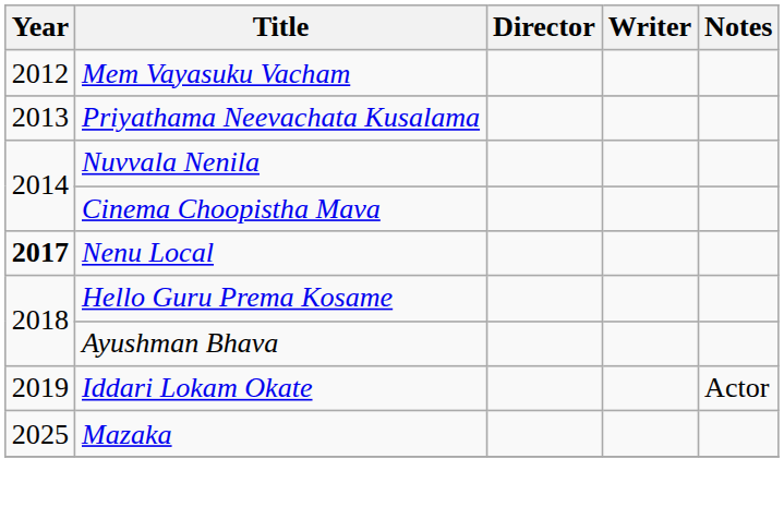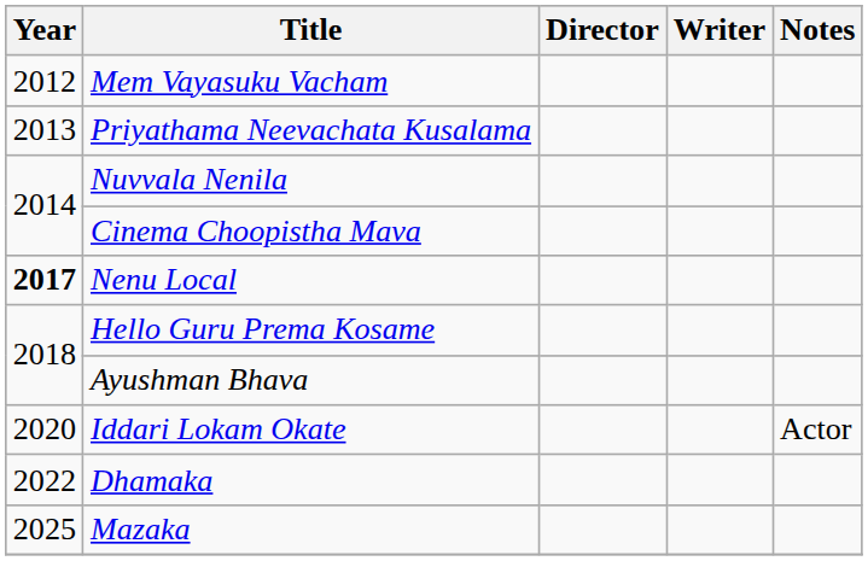 <table class="wikitable sortable">
 <tr>
 <th>Year</th>
 <th>Title</th>
 <th>Director</th>
 <th>Writer</th>
 <th>Notes</th>
 </tr>
 <tr>
 <td>2012</td>
 <td><em><a href='#'>Mem Vayasuku Vacham</a></em></td>
 <td></td>
 <td></td>
 <td></td>
 </tr>
 <tr>
 <td>2013</td>
 <td><em><a href='#'>Priyathama Neevachata Kusalama</a></em></td>
 <td></td>
 <td></td>
 <td></td>
 </tr>
 <tr>
 <td rowspan="2">2014</td>
 <td><em><a href='#'>Nuvvala Nenila</a></em></td>
 <td></td>
 <td></td>
 <td></td>
 </tr>
 <tr>
 <td><em><a href='#'>Cinema Choopistha Mava</a></em></td>
 <td></td>
 <td></td>
 <td></td>
 </tr>
 <tr>
 <td><strong>2017</strong></td>
 <td><em><a href='#'>Nenu Local</a></em></td>
 <td></td>
 <td></td>
 <td></td>
 </tr>
 <tr>
 <td rowspan="2">2018</td>
 <td><em><a href='#'>Hello Guru Prema Kosame</a></em></td>
 <td></td>
 <td></td>
 <td></td>
 </tr>
 <tr>
 <td><em>Ayushman Bhava</em></td>
 <td></td>
 <td></td>
 <td></td>
 </tr>
 <tr>
-<td>2019</td>
+<td>2020</td>
 <td><em><a href='#'>Iddari Lokam Okate</a></em></td>
 <td></td>
 <td></td>
 <td>Actor</td>
+</tr>
+<tr>
+<td>2022</td>
+<td><em><a href='#'>Dhamaka</a></em></td>
+<td></td>
+<td></td>
+<td></td>
 </tr>
 <tr>
 <td>2025</td>
 <td><em><a href='#'>Mazaka</a></em></td>
 <td></td>
 <td></td>
 <td></td>
 </tr>
 <tr>
 </tr>
 </table>
